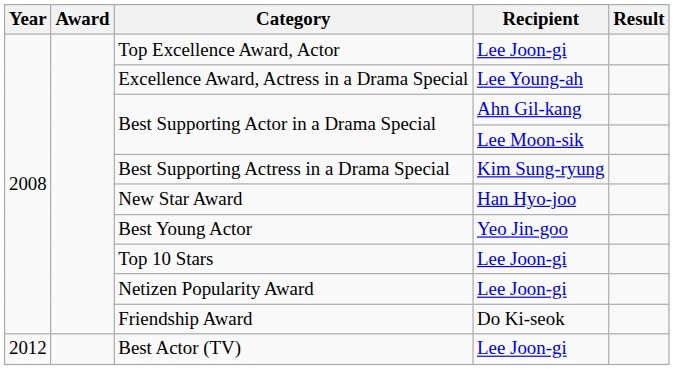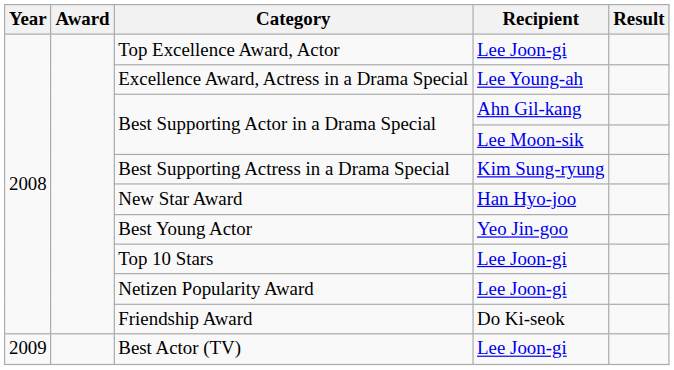 <table class="wikitable">
 <tr>
 <th>Year</th>
 <th>Award</th>
 <th>Category</th>
 <th>Recipient</th>
 <th>Result</th>
 </tr>
 <tr>
 <td rowspan="10">2008</td>
 <td rowspan="10"></td>
 <td>Top Excellence Award, Actor</td>
 <td><a href='#'>Lee Joon-gi</a></td>
 <td></td>
 </tr>
 <tr>
 <td>Excellence Award, Actress in a Drama Special</td>
 <td><a href='#'>Lee Young-ah</a></td>
 <td></td>
 </tr>
 <tr>
 <td rowspan="2">Best Supporting Actor in a Drama Special</td>
 <td><a href='#'>Ahn Gil-kang</a></td>
 <td></td>
 </tr>
 <tr>
 <td><a href='#'>Lee Moon-sik</a></td>
 <td></td>
 </tr>
 <tr>
 <td>Best Supporting Actress in a Drama Special</td>
 <td><a href='#'>Kim Sung-ryung</a></td>
 <td></td>
 </tr>
 <tr>
 <td>New Star Award</td>
 <td><a href='#'>Han Hyo-joo</a></td>
 <td></td>
 </tr>
 <tr>
 <td>Best Young Actor</td>
 <td><a href='#'>Yeo Jin-goo</a></td>
 <td></td>
 </tr>
 <tr>
 <td>Top 10 Stars</td>
 <td><a href='#'>Lee Joon-gi</a></td>
 <td></td>
 </tr>
 <tr>
 <td>Netizen Popularity Award</td>
 <td><a href='#'>Lee Joon-gi</a></td>
 <td></td>
 </tr>
 <tr>
 <td>Friendship Award</td>
 <td>Do Ki-seok</td>
 <td></td>
 </tr>
 <tr>
-<td>2012</td>
+<td>2009</td>
 <td></td>
 <td>Best Actor (TV)</td>
 <td><a href='#'>Lee Joon-gi</a></td>
 <td></td>
 </tr>
 </table>
